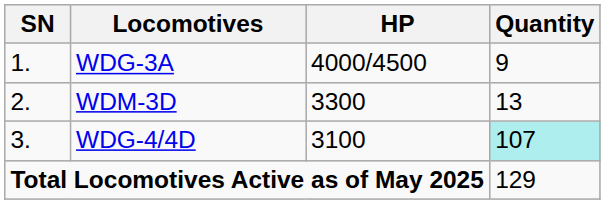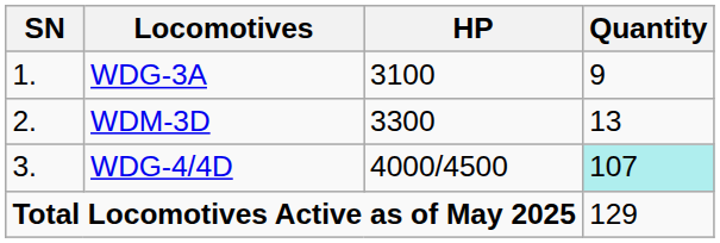 <table class="wikitable">
 <tr>
 <th>SN</th>
 <th>Locomotives</th>
 <th>HP</th>
 <th>Quantity</th>
 </tr>
 <tr>
 <td>1.</td>
 <td><a href='#'>WDG-3A</a></td>
-<td>4000/4500</td>
+<td>3100</td>
 <td>9</td>
 </tr>
 <tr>
 <td>2.</td>
 <td><a href='#'>WDM-3D</a></td>
 <td>3300</td>
 <td>13</td>
 </tr>
 <tr>
 <td>3.</td>
 <td><a href='#'>WDG-4/4D</a></td>
-<td>3100</td>
+<td>4000/4500</td>
 <td style="background: paleturquoise;">107</td>
 </tr>
 <tr>
 <td colspan="3"><strong>Total Locomotives Active as of May 2025</strong></td>
 <td>129</td>
 </tr>
 </table>
